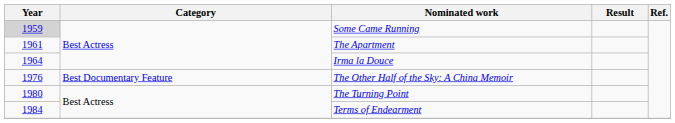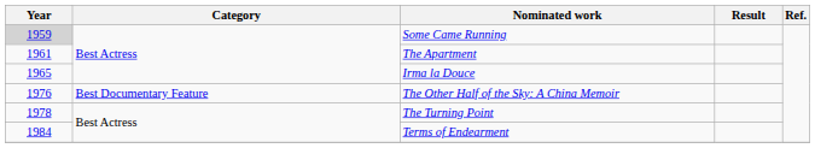 <table class=wikitable>
 <tr>
 <th scope="col" style="width:5em;">Year</th>
 <th scope="col" style="width:26em;">Category</th>
 <th scope="col" style="width:25em;">Nominated work</th>
 <th scope="col" style="width:5em;">Result</th>
 <th>Ref.</th>
 </tr>
 <tr>
 <td style="background: lightgrey; text-align:center;"><a href='#'>1959</a></td>
 <td rowspan=3><a href='#'>Best Actress</a></td>
 <td><em><a href='#'>Some Came Running</a></em></td>
 <td></td>
 <td rowspan=6></td>
 </tr>
 <tr>
 <td style="text-align:center;"><a href='#'>1961</a></td>
 <td><em><a href='#'>The Apartment</a></em></td>
 <td></td>
 </tr>
 <tr>
-<td style="text-align:center;"><a href='#'>1964</a></td>
+<td style="text-align:center;"><a href='#'>1965</a></td>
 <td><em><a href='#'>Irma la Douce</a></em></td>
 <td></td>
 </tr>
 <tr>
 <td style="text-align:center;"><a href='#'>1976</a></td>
 <td><a href='#'>Best Documentary Feature</a></td>
 <td><em><a href='#'>The Other Half of the Sky: A China Memoir</a></em></td>
 <td></td>
 </tr>
 <tr>
-<td style="text-align:center;"><a href='#'>1980</a></td>
+<td style="text-align:center;"><a href='#'>1978</a></td>
 <td rowspan=2>Best Actress</td>
 <td><em><a href='#'>The Turning Point</a></em></td>
 <td></td>
 </tr>
 <tr>
 <td style="text-align:center;"><a href='#'>1984</a></td>
 <td><em><a href='#'>Terms of Endearment</a></em></td>
 <td></td>
 </tr>
 <tr>
 </tr>
 </table>
